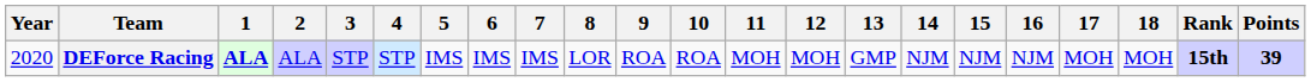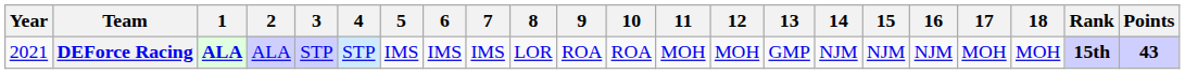 <table class="wikitable" style="text-align:center; font-size:90%">
 <tr>
 <th>Year</th>
 <th>Team</th>
 <th>1</th>
 <th>2</th>
 <th>3</th>
 <th>4</th>
 <th>5</th>
 <th>6</th>
 <th>7</th>
 <th>8</th>
 <th>9</th>
 <th>10</th>
 <th>11</th>
 <th>12</th>
 <th>13</th>
 <th>14</th>
 <th>15</th>
 <th>16</th>
 <th>17</th>
 <th>18</th>
 <th>Rank</th>
 <th>Points</th>
 </tr>
 <tr>
-<td><a href='#'>2020</a></td>
+<td><a href='#'>2021</a></td>
 <th><a href='#'>DEForce Racing</a></th>
 <td style="background:#DFFFDF;"><strong><a href='#'>ALA</a><br></strong></td>
 <td style="background:#CFCFFF;"><a href='#'>ALA</a><br></td>
 <td style="background:#CFCFFF;"><a href='#'>STP</a><br></td>
 <td style="background:#CFEAFF;"><a href='#'>STP</a><br></td>
 <td style="background:#;"><a href='#'>IMS</a><br></td>
 <td style="background:#;"><a href='#'>IMS</a><br></td>
 <td style="background:#;"><a href='#'>IMS</a><br></td>
 <td style="background:#;"><a href='#'>LOR</a><br></td>
 <td style="background:#;"><a href='#'>ROA</a><br></td>
 <td style="background:#;"><a href='#'>ROA</a><br></td>
 <td style="background:#;"><a href='#'>MOH</a><br></td>
 <td style="background:#;"><a href='#'>MOH</a><br></td>
 <td style="background:#;"><a href='#'>GMP</a><br></td>
 <td style="background:#;"><a href='#'>NJM</a><br></td>
 <td style="background:#;"><a href='#'>NJM</a><br></td>
 <td style="background:#;"><a href='#'>NJM</a><br></td>
 <td style="background:#;"><a href='#'>MOH</a><br></td>
 <td style="background:#;"><a href='#'>MOH</a><br></td>
 <th style="background:#CFCFFF;">15th</th>
-<th style="background:#CFCFFF;">39</th>
+<th style="background:#CFCFFF;">43</th>
 </tr>
 </table>
